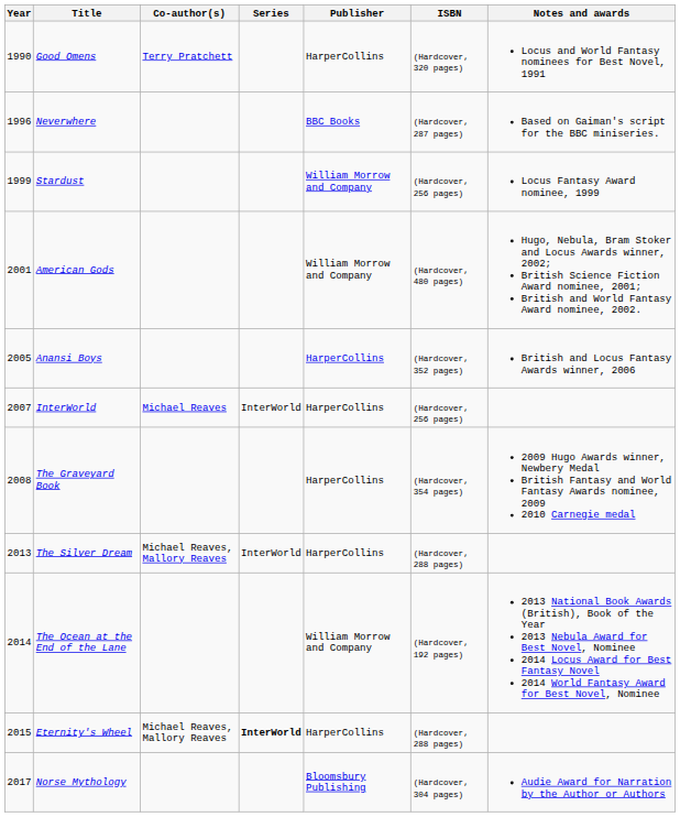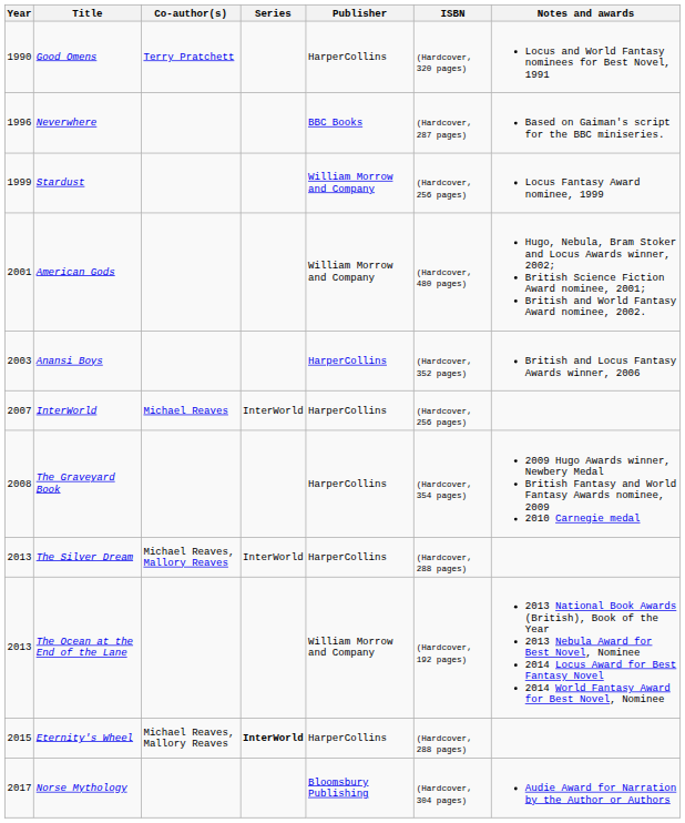 <table class="wikitable sortable">
 <tr>
 <th>Year</th>
 <th>Title</th>
 <th>Co-author(s)</th>
 <th>Series</th>
 <th>Publisher</th>
 <th>ISBN</th>
 <th>Notes and awards</th>
 </tr>
 <tr>
 <td>1990</td>
 <td><em><a href='#'>Good Omens</a></em></td>
 <td><a href='#'>Terry Pratchett</a></td>
 <td></td>
 <td>HarperCollins</td>
 <td><br><small>(Hardcover, 320 pages)</small></td>
 <td><br><ul><li>Locus and World Fantasy nominees for Best Novel, 1991</li></ul></td>
 </tr>
 <tr>
 <td>1996</td>
 <td><em><a href='#'>Neverwhere</a></em></td>
 <td></td>
 <td></td>
 <td><a href='#'>BBC Books</a></td>
 <td><br><small>(Hardcover, 287 pages)</small></td>
 <td><br><ul><li>Based on Gaiman's script for the BBC miniseries.</li></ul></td>
 </tr>
 <tr>
 <td>1999</td>
 <td><em><a href='#'>Stardust</a></em></td>
 <td></td>
 <td></td>
 <td><a href='#'>William Morrow and Company</a></td>
 <td><br><small>(Hardcover, 256 pages)</small></td>
 <td><br><ul><li>Locus Fantasy Award nominee, 1999</li></ul></td>
 </tr>
 <tr>
 <td>2001</td>
 <td><em><a href='#'>American Gods</a></em></td>
 <td></td>
 <td></td>
 <td>William Morrow and Company</td>
 <td><br><small>(Hardcover, 480 pages)</small></td>
 <td><br><ul><li>Hugo, Nebula, Bram Stoker and Locus Awards winner, 2002;</li><li>British Science Fiction Award nominee, 2001;</li><li>British and World Fantasy Award nominee, 2002.</li></ul></td>
 </tr>
 <tr>
-<td>2005</td>
+<td>2003</td>
 <td><em><a href='#'>Anansi Boys</a></em></td>
 <td></td>
 <td></td>
 <td><a href='#'>HarperCollins</a></td>
 <td><br><small>(Hardcover, 352 pages)</small></td>
 <td><br><ul><li>British and Locus Fantasy Awards winner, 2006</li></ul></td>
 </tr>
 <tr>
 <td>2007</td>
 <td><em><a href='#'>InterWorld</a></em></td>
 <td><a href='#'>Michael Reaves</a></td>
 <td>InterWorld</td>
 <td>HarperCollins</td>
 <td><br><small>(Hardcover, 256 pages)</small></td>
 <td></td>
 </tr>
 <tr>
 <td>2008</td>
 <td><em><a href='#'>The Graveyard Book</a></em></td>
 <td></td>
 <td></td>
 <td>HarperCollins</td>
 <td><br><small>(Hardcover, 354 pages)</small></td>
 <td><br><ul><li>2009 Hugo Awards winner, Newbery Medal</li><li>British Fantasy and World Fantasy Awards nominee, 2009</li><li>2010 <a href='#'>Carnegie medal</a></li></ul></td>
 </tr>
 <tr>
 <td>2013</td>
 <td><em><a href='#'>The Silver Dream</a></em></td>
 <td>Michael Reaves, <a href='#'>Mallory Reaves</a></td>
 <td>InterWorld</td>
 <td>HarperCollins</td>
 <td><br><small>(Hardcover, 288 pages)</small></td>
 <td></td>
 </tr>
 <tr>
-<td>2014</td>
+<td>2013</td>
 <td><em><a href='#'>The Ocean at the End of the Lane</a></em></td>
 <td></td>
 <td></td>
 <td>William Morrow and Company</td>
 <td><br><small>(Hardcover, 192 pages)</small></td>
 <td><br><ul><li>2013 <a href='#'>National Book Awards</a> (British), Book of the Year</li><li>2013 <a href='#'>Nebula Award for Best Novel</a>, Nominee</li><li>2014 <a href='#'>Locus Award for Best Fantasy Novel</a></li><li>2014 <a href='#'>World Fantasy Award for Best Novel</a>, Nominee</li></ul></td>
 </tr>
 <tr>
 <td>2015</td>
 <td><em><a href='#'>Eternity's Wheel</a></em></td>
 <td>Michael Reaves, Mallory Reaves</td>
 <td><strong>InterWorld</strong></td>
 <td>HarperCollins</td>
 <td><br><small>(Hardcover, 288 pages)</small></td>
 <td></td>
 </tr>
 <tr>
 <td>2017</td>
 <td><em><a href='#'>Norse Mythology</a></em></td>
 <td></td>
 <td></td>
 <td><a href='#'>Bloomsbury Publishing</a></td>
 <td><br><small>(Hardcover, 304 pages)</small></td>
 <td><br><ul><li><a href='#'>Audie Award for Narration by the Author or Authors</a></li></ul></td>
 </tr>
 </table>
